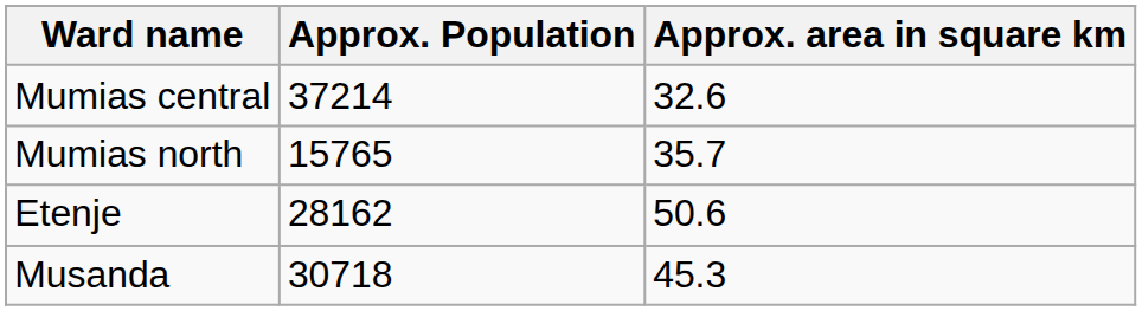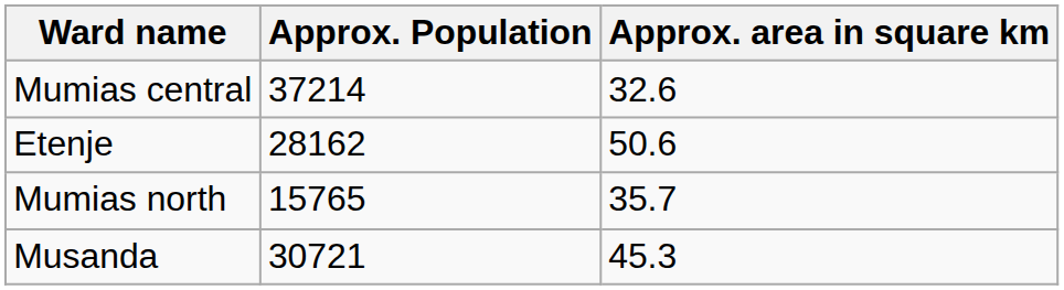 <table class="wikitable">
 <tr>
 <th>Ward name</th>
 <th>Approx. Population</th>
 <th>Approx. area in square km</th>
 </tr>
 <tr>
 <td>Mumias central</td>
 <td>37214</td>
 <td>32.6</td>
 </tr>
 <tr>
+<td>Etenje</td>
+<td>28162</td>
+<td>50.6</td>
+</tr>
+<tr>
 <td>Mumias north</td>
 <td>15765</td>
 <td>35.7</td>
 </tr>
 <tr>
-<td>Etenje</td>
-<td>28162</td>
-<td>50.6</td>
-</tr>
-<tr>
 <td>Musanda</td>
-<td>30718</td>
+<td>30721</td>
 <td>45.3</td>
 </tr>
 </table>
